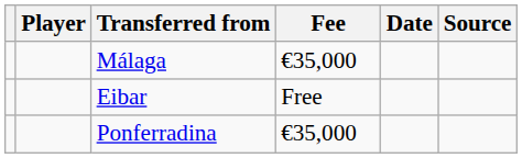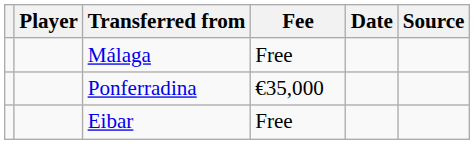 <table class="wikitable plainrowheaders sortable">
 <tr>
 <th></th>
 <th scope="col">Player</th>
 <th>Transferred from</th>
 <th style="width: 65px;">Fee</th>
 <th scope="col">Date</th>
 <th scope="col">Source</th>
 </tr>
 <tr>
 <td align="center"></td>
 <td></td>
 <td> <a href='#'>Málaga</a></td>
+<td>Free</td>
+<td></td>
+<td></td>
+</tr>
+<tr>
+<td align="center"></td>
+<td></td>
+<td> <a href='#'>Ponferradina</a></td>
 <td>€35,000</td>
 <td></td>
 <td></td>
 </tr>
 <tr>
 <td align="center"></td>
 <td></td>
 <td> <a href='#'>Eibar</a></td>
 <td>Free</td>
 <td></td>
 <td></td>
 </tr>
-<tr>
-<td align="center"></td>
-<td></td>
-<td> <a href='#'>Ponferradina</a></td>
-<td>€35,000</td>
-<td></td>
-<td></td>
-</tr>
 </table>
